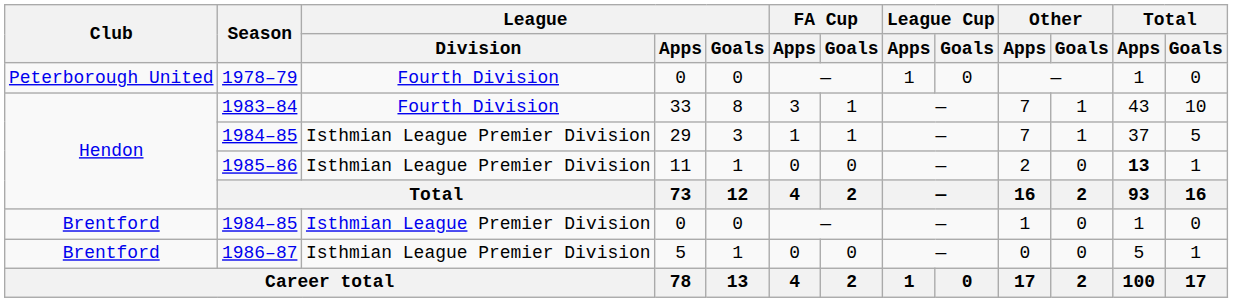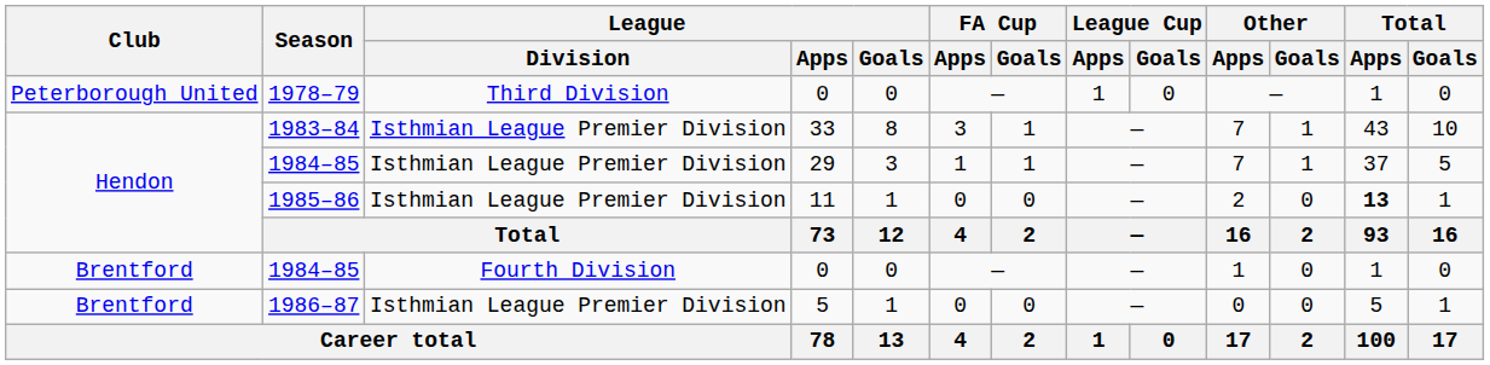 <table class="wikitable" style="text-align: center;">
 <tr>
 <th rowspan="2">Club</th>
 <th rowspan="2">Season</th>
 <th colspan="3">League</th>
 <th colspan="2">FA Cup</th>
 <th colspan="2">League Cup</th>
 <th colspan="2">Other</th>
 <th colspan="2">Total</th>
 </tr>
 <tr>
 <th>Division</th>
 <th>Apps</th>
 <th>Goals</th>
 <th>Apps</th>
 <th>Goals</th>
 <th>Apps</th>
 <th>Goals</th>
 <th>Apps</th>
 <th>Goals</th>
 <th>Apps</th>
 <th>Goals</th>
 </tr>
 <tr>
 <td><a href='#'>Peterborough United</a></td>
 <td><a href='#'>1978–79</a></td>
-<td><a href='#'>Fourth Division</a></td>
+<td><a href='#'>Third Division</a></td>
 <td>0</td>
 <td>0</td>
 <td colspan="2">—</td>
 <td>1</td>
 <td>0</td>
 <td colspan="2">—</td>
 <td>1</td>
 <td>0</td>
 </tr>
 <tr>
 <td rowspan="4"><a href='#'>Hendon</a></td>
 <td><a href='#'>1983–84</a></td>
-<td><a href='#'>Fourth Division</a></td>
+<td><a href='#'>Isthmian League</a> Premier Division</td>
 <td>33</td>
 <td>8</td>
 <td>3</td>
 <td>1</td>
 <td colspan="2">—</td>
 <td>7</td>
 <td>1</td>
 <td>43</td>
 <td>10</td>
 </tr>
 <tr>
 <td><a href='#'>1984–85</a></td>
 <td>Isthmian League Premier Division</td>
 <td>29</td>
 <td>3</td>
 <td>1</td>
 <td>1</td>
 <td colspan="2">—</td>
 <td>7</td>
 <td>1</td>
 <td>37</td>
 <td>5</td>
 </tr>
 <tr>
 <td><a href='#'>1985–86</a></td>
 <td>Isthmian League Premier Division</td>
 <td>11</td>
 <td>1</td>
 <td>0</td>
 <td>0</td>
 <td colspan="2">—</td>
 <td>2</td>
 <td>0</td>
 <td><strong>13</strong></td>
 <td>1</td>
 </tr>
 <tr>
 <th colspan="2">Total</th>
 <th>73</th>
 <th>12</th>
 <th>4</th>
 <th>2</th>
 <th colspan="2">—</th>
 <th>16</th>
 <th>2</th>
 <th>93</th>
 <th>16</th>
 </tr>
 <tr>
 <td><a href='#'>Brentford</a></td>
 <td><a href='#'>1984–85</a></td>
-<td><a href='#'>Isthmian League</a> Premier Division</td>
+<td><a href='#'>Fourth Division</a></td>
 <td>0</td>
 <td>0</td>
 <td colspan="2">—</td>
 <td colspan="2">—</td>
 <td>1</td>
 <td>0</td>
 <td>1</td>
 <td>0</td>
 </tr>
 <tr>
 <td><a href='#'>Brentford</a></td>
 <td><a href='#'>1986–87</a></td>
 <td>Isthmian League Premier Division</td>
 <td>5</td>
 <td>1</td>
 <td>0</td>
 <td>0</td>
 <td colspan="2">—</td>
 <td>0</td>
 <td>0</td>
 <td>5</td>
 <td>1</td>
 </tr>
 <tr>
 <th colspan="3">Career total</th>
 <th>78</th>
 <th>13</th>
 <th>4</th>
 <th>2</th>
 <th>1</th>
 <th>0</th>
 <th>17</th>
 <th>2</th>
 <th>100</th>
 <th>17</th>
 </tr>
 </table>
